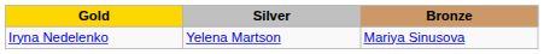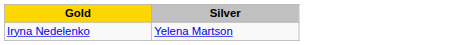 <table class="wikitable" style="text-align:left">
 <tr align="center">
 <td width=200 bgcolor=gold><strong>Gold</strong></td>
 <td width=200 bgcolor=silver><strong>Silver</strong></td>
-<td width=200 bgcolor=CC9966><strong>Bronze</strong></td>
 </tr>
 <tr>
 <td><a href='#'>Iryna Nedelenko</a><br><em></em></td>
 <td><a href='#'>Yelena Martson</a><br><em></em></td>
-<td><a href='#'>Mariya Sinusova</a><br><em></em></td>
 </tr>
 </table>
